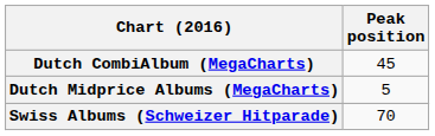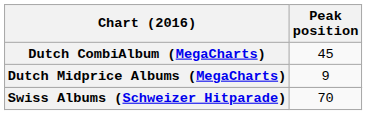 <table class="wikitable sortable plainrowheaders" style="text-align:center">
 <tr>
 <th>Chart (2016)</th>
 <th>Peak<br>position</th>
 </tr>
 <tr>
 <th scope="row">Dutch CombiAlbum (<a href='#'>MegaCharts</a>)</th>
 <td>45</td>
 </tr>
 <tr>
 <th scope="row">Dutch Midprice Albums (<a href='#'>MegaCharts</a>)</th>
-<td>5</td>
+<td>9</td>
 </tr>
 <tr>
 </tr>
 <tr>
 <th scope="row">Swiss Albums (<a href='#'>Schweizer Hitparade</a>)</th>
 <td>70</td>
 </tr>
 </table>
